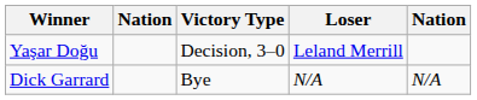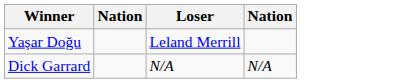 <table class="wikitable sortable" style="text-align:left;">
 <tr>
 <th>Winner</th>
 <th>Nation</th>
-<th>Victory Type</th>
 <th>Loser</th>
 <th>Nation</th>
 </tr>
 <tr>
 <td><a href='#'>Yaşar Doğu</a></td>
 <td></td>
-<td>Decision, 3–0</td>
 <td><a href='#'>Leland Merrill</a></td>
 <td></td>
 </tr>
 <tr>
 <td><a href='#'>Dick Garrard</a></td>
 <td></td>
-<td>Bye</td>
 <td><em>N/A</em></td>
 <td><em>N/A</em></td>
 </tr>
 </table>
